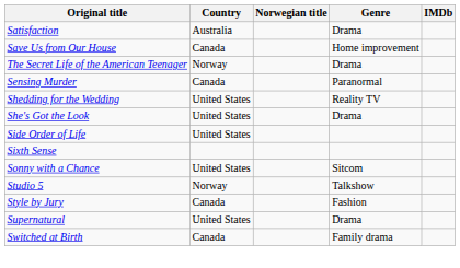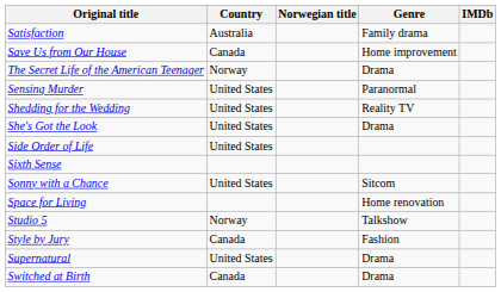 <table class="wikitable">
 <tr>
 <th>Original title</th>
 <th>Country</th>
 <th>Norwegian title</th>
 <th>Genre</th>
 <th>IMDb</th>
 </tr>
 <tr>
 <td><em><a href='#'>Satisfaction</a></em></td>
 <td>Australia</td>
 <td></td>
-<td>Drama</td>
+<td>Family drama</td>
 <td></td>
 </tr>
 <tr>
 <td><em><a href='#'>Save Us from Our House</a></em></td>
 <td>Canada</td>
 <td></td>
 <td>Home improvement</td>
 <td></td>
 </tr>
 <tr>
 <td><em><a href='#'>The Secret Life of the American Teenager</a></em></td>
 <td>Norway</td>
 <td></td>
 <td>Drama</td>
 <td></td>
 </tr>
 <tr>
 <td><em><a href='#'>Sensing Murder</a></em></td>
-<td>Canada</td>
+<td>United States</td>
 <td></td>
 <td>Paranormal</td>
 <td></td>
 </tr>
 <tr>
 <td><em><a href='#'>Shedding for the Wedding</a></em></td>
 <td>United States</td>
 <td></td>
 <td>Reality TV</td>
 <td></td>
 </tr>
 <tr>
 <td><em><a href='#'>She's Got the Look</a></em></td>
 <td>United States</td>
 <td></td>
 <td>Drama</td>
 <td></td>
 </tr>
 <tr>
 <td><em><a href='#'>Side Order of Life</a></em></td>
 <td>United States</td>
 <td></td>
 <td></td>
 <td></td>
 </tr>
 <tr>
 <td><em><a href='#'>Sixth Sense</a></em></td>
 <td></td>
 <td></td>
 <td></td>
 <td></td>
 </tr>
 <tr>
 <td><em><a href='#'>Sonny with a Chance</a></em></td>
 <td>United States</td>
 <td></td>
 <td>Sitcom</td>
 <td></td>
 </tr>
 <tr>
+<td><em><a href='#'>Space for Living</a></em></td>
+<td></td>
+<td></td>
+<td>Home renovation</td>
+<td></td>
+</tr>
+<tr>
 <td><em><a href='#'>Studio 5</a></em></td>
 <td>Norway</td>
 <td></td>
 <td>Talkshow</td>
 <td></td>
 </tr>
 <tr>
 <td><em><a href='#'>Style by Jury</a></em></td>
 <td>Canada</td>
 <td></td>
 <td>Fashion</td>
 <td></td>
 </tr>
 <tr>
 <td><em><a href='#'>Supernatural</a></em></td>
 <td>United States</td>
 <td></td>
 <td>Drama</td>
 <td></td>
 </tr>
 <tr>
 <td><em><a href='#'>Switched at Birth</a></em></td>
 <td>Canada</td>
 <td></td>
-<td>Family drama</td>
+<td>Drama</td>
 <td></td>
 </tr>
 </table>
